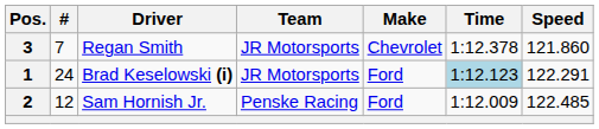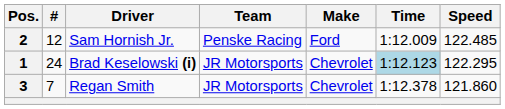 <table class="wikitable" style="font-size:95%">
 <tr>
 <th>Pos.</th>
 <th>#</th>
 <th>Driver</th>
 <th>Team</th>
 <th>Make</th>
 <th>Time</th>
 <th>Speed</th>
 </tr>
 <tr>
+<th>2</th>
+<td>12</td>
+<td><a href='#'>Sam Hornish Jr.</a></td>
+<td><a href='#'>Penske Racing</a></td>
+<td><a href='#'>Ford</a></td>
+<td>1:12.009</td>
+<td>122.485</td>
+</tr>
+<tr>
+<th>1</th>
+<td>24</td>
+<td><a href='#'>Brad Keselowski</a> <strong>(i)</strong></td>
+<td><a href='#'>JR Motorsports</a></td>
+<td><a href='#'>Chevrolet</a></td>
+<td style="background: lightblue;">1:12.123</td>
+<td>122.295</td>
+</tr>
+<tr>
 <th>3</th>
 <td>7</td>
 <td><a href='#'>Regan Smith</a></td>
 <td><a href='#'>JR Motorsports</a></td>
 <td><a href='#'>Chevrolet</a></td>
 <td>1:12.378</td>
 <td>121.860</td>
 </tr>
 <tr>
-<th>1</th>
-<td>24</td>
-<td><a href='#'>Brad Keselowski</a> <strong>(i)</strong></td>
-<td><a href='#'>JR Motorsports</a></td>
-<td><a href='#'>Ford</a></td>
-<td style="background: lightblue;">1:12.123</td>
-<td>122.291</td>
-</tr>
-<tr>
-<th>2</th>
-<td>12</td>
-<td><a href='#'>Sam Hornish Jr.</a></td>
-<td><a href='#'>Penske Racing</a></td>
-<td><a href='#'>Ford</a></td>
-<td>1:12.009</td>
-<td>122.485</td>
-</tr>
-<tr>
 <th colspan="7"></th>
 </tr>
 </table>
